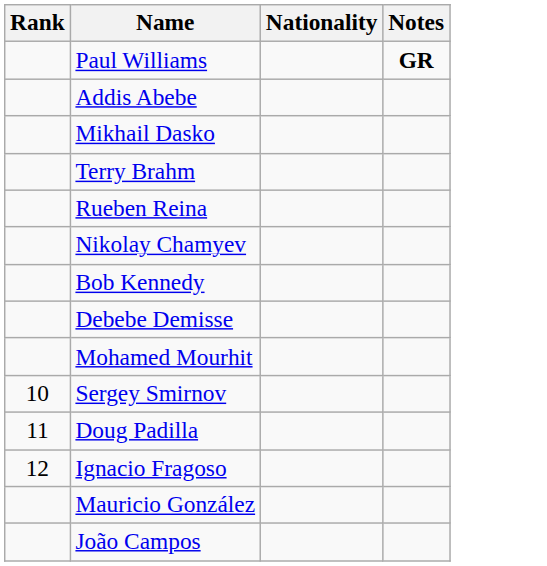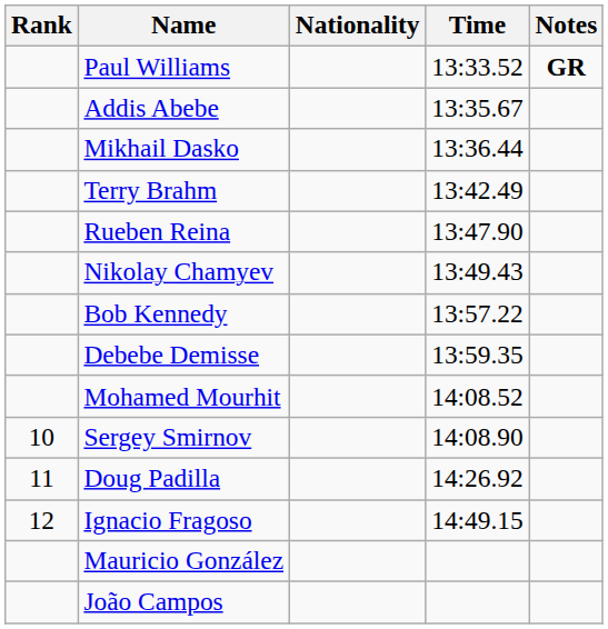 <table class="wikitable sortable" style="text-align:center">
 <tr>
 <th>Rank</th>
 <th>Name</th>
 <th>Nationality</th>
+<th>Time</th>
 <th>Notes</th>
 </tr>
 <tr>
 <td></td>
 <td align=left><a href='#'>Paul Williams</a></td>
 <td align=left></td>
+<td>13:33.52</td>
 <td><strong>GR</strong></td>
 </tr>
 <tr>
 <td></td>
 <td align=left><a href='#'>Addis Abebe</a></td>
 <td align=left></td>
+<td>13:35.67</td>
 <td></td>
 </tr>
 <tr>
 <td></td>
 <td align=left><a href='#'>Mikhail Dasko</a></td>
 <td align=left></td>
+<td>13:36.44</td>
 <td></td>
 </tr>
 <tr>
 <td></td>
 <td align=left><a href='#'>Terry Brahm</a></td>
 <td align=left></td>
+<td>13:42.49</td>
 <td></td>
 </tr>
 <tr>
 <td></td>
 <td align=left><a href='#'>Rueben Reina</a></td>
 <td align=left></td>
+<td>13:47.90</td>
 <td></td>
 </tr>
 <tr>
 <td></td>
 <td align=left><a href='#'>Nikolay Chamyev</a></td>
 <td align=left></td>
+<td>13:49.43</td>
 <td></td>
 </tr>
 <tr>
 <td></td>
 <td align=left><a href='#'>Bob Kennedy</a></td>
 <td align=left></td>
+<td>13:57.22</td>
 <td></td>
 </tr>
 <tr>
 <td></td>
 <td align=left><a href='#'>Debebe Demisse</a></td>
 <td align=left></td>
+<td>13:59.35</td>
 <td></td>
 </tr>
 <tr>
 <td></td>
 <td align=left><a href='#'>Mohamed Mourhit</a></td>
 <td align=left></td>
+<td>14:08.52</td>
 <td></td>
 </tr>
 <tr>
 <td>10</td>
 <td align=left><a href='#'>Sergey Smirnov</a></td>
 <td align=left></td>
+<td>14:08.90</td>
 <td></td>
 </tr>
 <tr>
 <td>11</td>
 <td align=left><a href='#'>Doug Padilla</a></td>
 <td align=left></td>
+<td>14:26.92</td>
 <td></td>
 </tr>
 <tr>
 <td>12</td>
 <td align=left><a href='#'>Ignacio Fragoso</a></td>
 <td align=left></td>
+<td>14:49.15</td>
 <td></td>
 </tr>
 <tr>
 <td></td>
 <td align=left><a href='#'>Mauricio González</a></td>
 <td align=left></td>
 <td></td>
+<td></td>
 </tr>
 <tr>
 <td></td>
 <td align=left><a href='#'>João Campos</a></td>
 <td align=left></td>
 <td></td>
+<td></td>
 </tr>
 </table>
